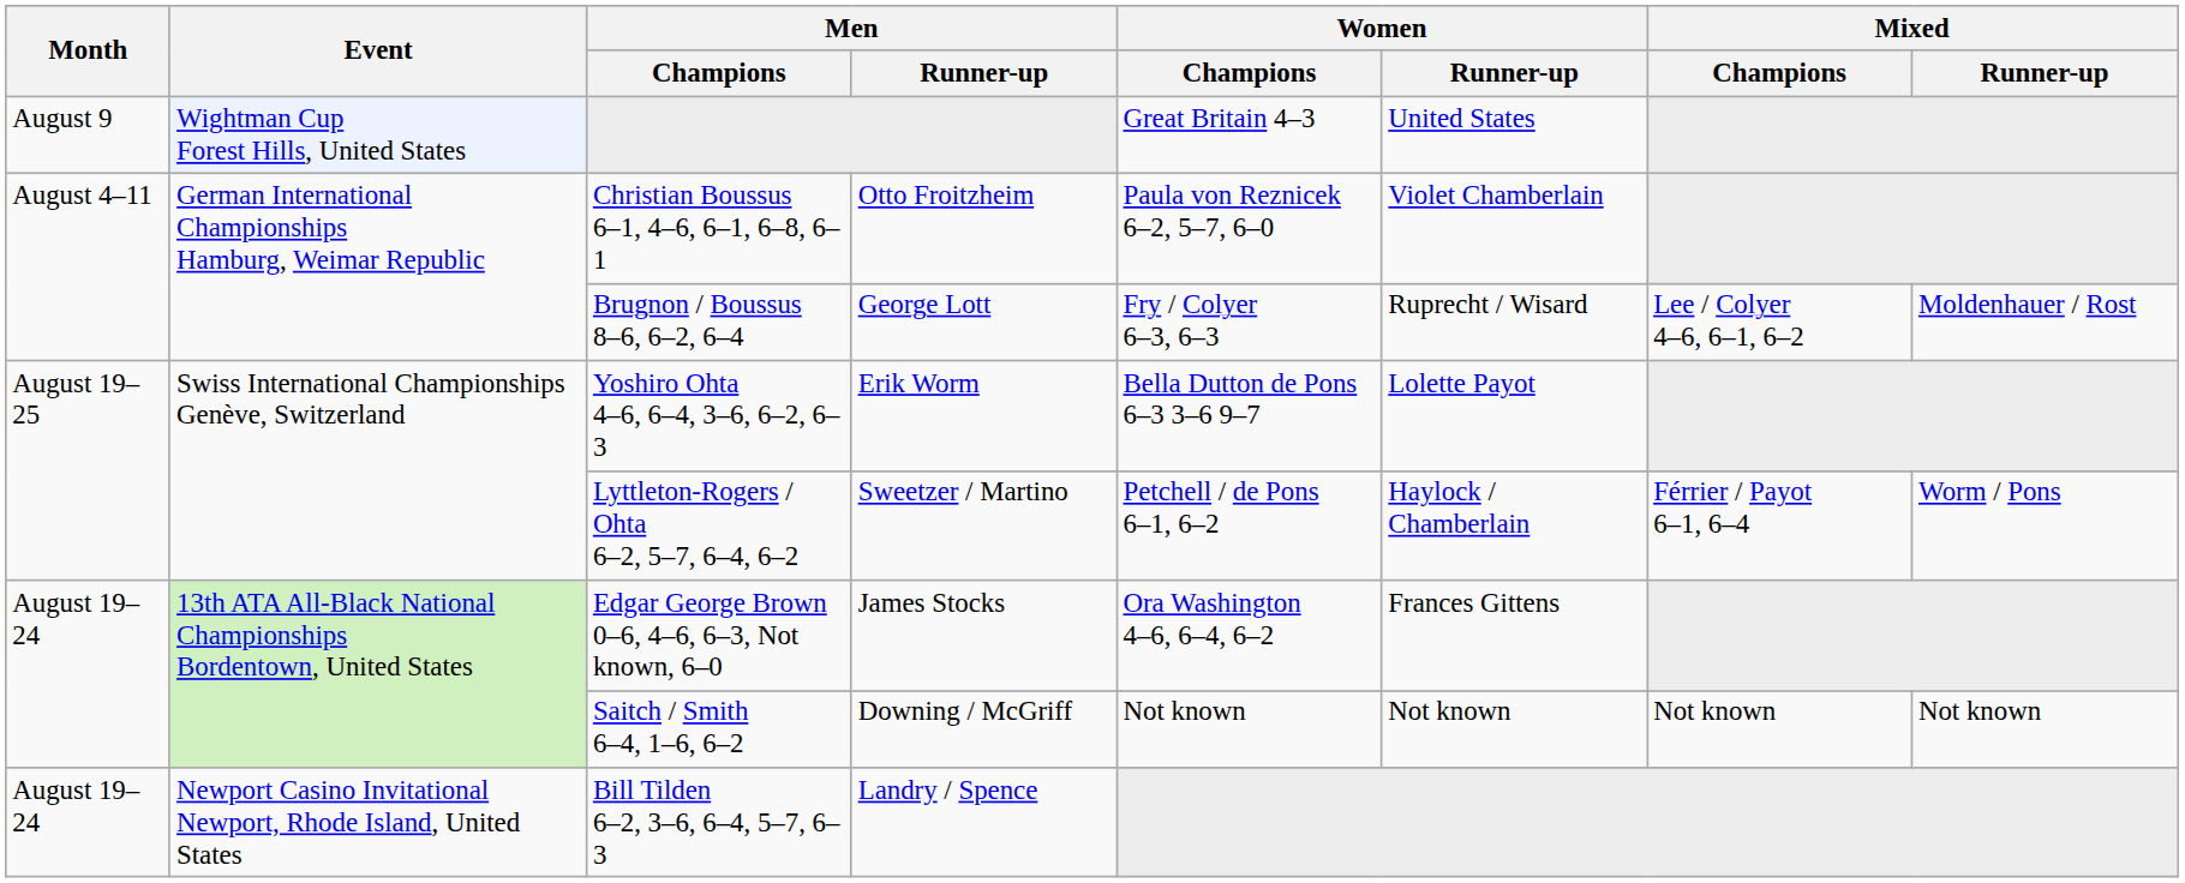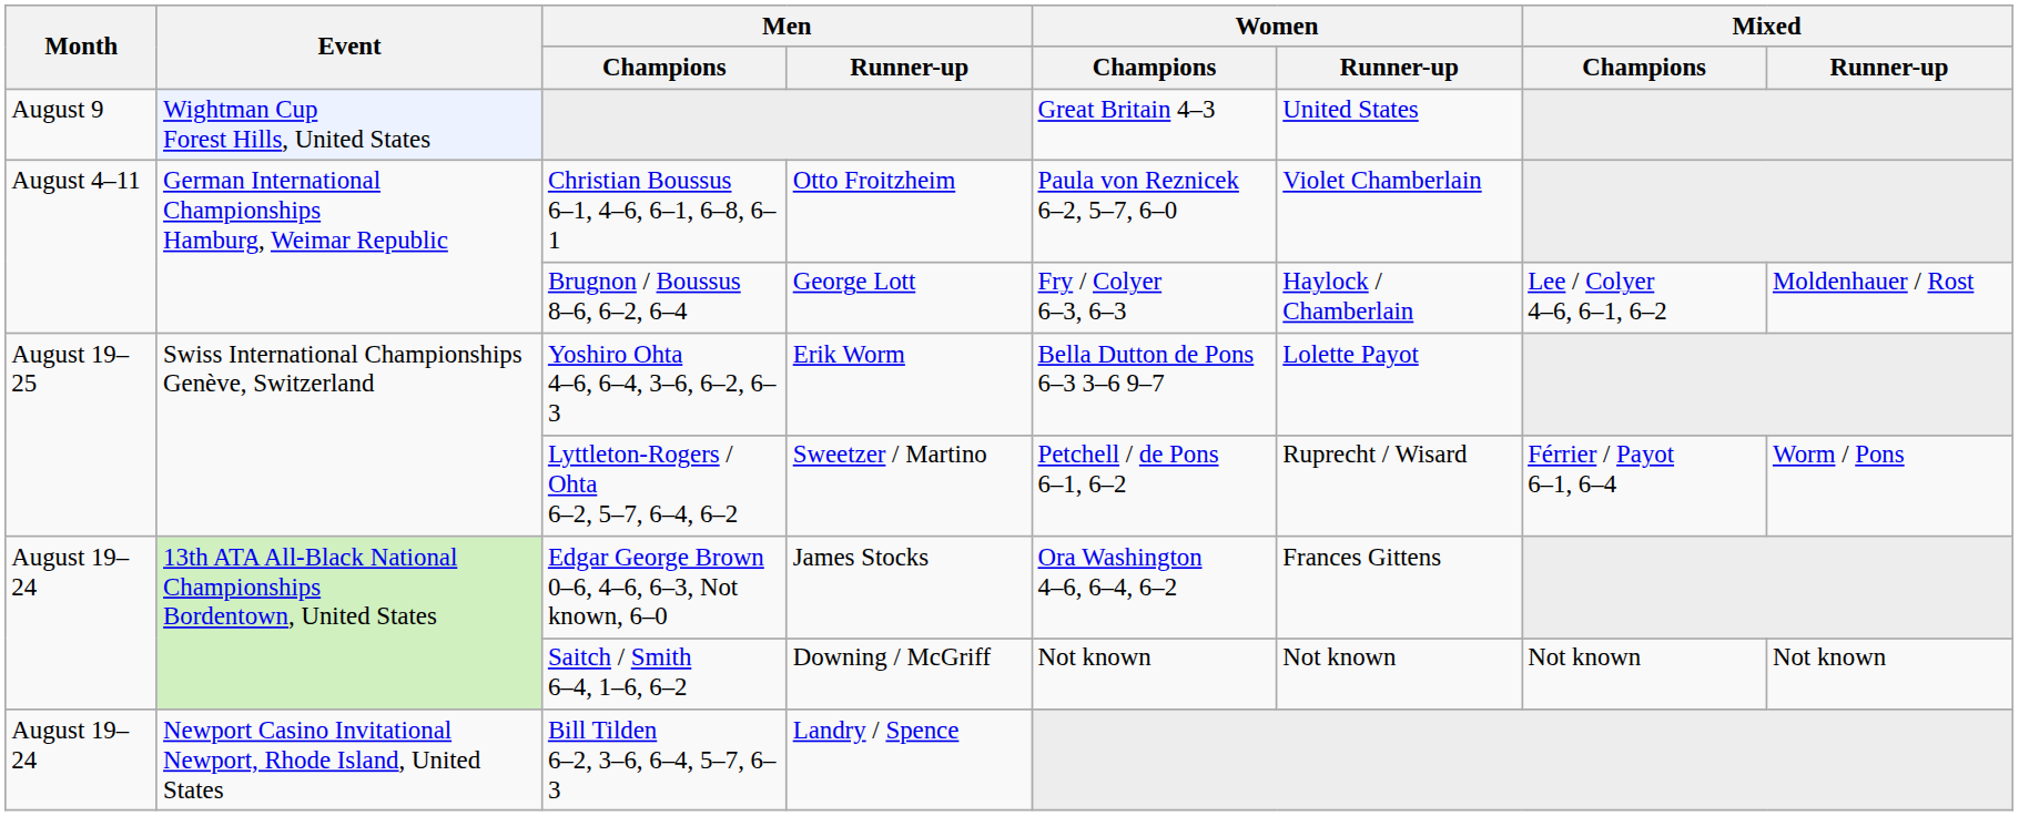 <table class="wikitable" style="font-size:85%;">
 <tr>
 <th rowspan="2" style="width:75px;">Month</th>
 <th rowspan="2" style="width:200px;">Event</th>
 <th colspan="2" style="width:250px;">Men</th>
 <th colspan="2" style="width:250px;">Women</th>
 <th colspan="2" style="width:250px;">Mixed</th>
 </tr>
 <tr>
 <th style="width:125px;">Champions</th>
 <th style="width:125px;">Runner-up</th>
 <th style="width:125px;">Champions</th>
 <th style="width:125px;">Runner-up</th>
 <th style="width:125px;">Champions</th>
 <th style="width:125px;">Runner-up</th>
 </tr>
 <tr valign=top>
 <td>August 9</td>
 <td style="background:#ECF2FF;"><a href='#'>Wightman Cup</a><br><a href='#'>Forest Hills</a>, United States</td>
 <td style="background:#ededed;" colspan="2"></td>
 <td> <a href='#'>Great Britain</a>  4–3</td>
 <td> <a href='#'>United States</a></td>
 <td style="background:#ededed;" colspan="2"></td>
 </tr>
 <tr valign=top>
 <td rowspan=2>August 4–11</td>
 <td rowspan="2"><a href='#'>German International Championships</a><br> <a href='#'>Hamburg</a>, <a href='#'>Weimar Republic</a></td>
 <td> <a href='#'>Christian Boussus</a><br>6–1, 4–6, 6–1, 6–8, 6–1</td>
 <td> <a href='#'>Otto Froitzheim</a></td>
 <td> <a href='#'>Paula von Reznicek</a><br>6–2, 5–7, 6–0</td>
 <td> <a href='#'>Violet Chamberlain</a></td>
 <td style="background:#ededed;" colspan="2"></td>
 </tr>
 <tr valign=top>
 <td> <a href='#'>Brugnon</a> /  <a href='#'>Boussus</a><br>8–6, 6–2, 6–4</td>
 <td> <a href='#'>George Lott</a></td>
 <td> <a href='#'>Fry</a> /  <a href='#'>Colyer</a><br>6–3, 6–3</td>
-<td>Ruprecht / Wisard</td>
+<td> <a href='#'>Haylock</a> /  <a href='#'>Chamberlain</a></td>
 <td> <a href='#'>Lee</a> /  <a href='#'>Colyer</a><br>4–6, 6–1, 6–2</td>
 <td> <a href='#'>Moldenhauer</a> /  <a href='#'>Rost</a></td>
 </tr>
 <tr valign=top>
 <td rowspan=2>August 19–25</td>
 <td rowspan="2">Swiss International Championships<br>Genève, Switzerland</td>
 <td> <a href='#'>Yoshiro Ohta</a><br>4–6, 6–4, 3–6, 6–2, 6–3</td>
 <td> <a href='#'>Erik Worm</a></td>
 <td> <a href='#'>Bella Dutton de Pons</a><br> 6–3 3–6 9–7</td>
 <td> <a href='#'>Lolette Payot</a></td>
 <td style="background:#ededed;" colspan="2"></td>
 </tr>
 <tr valign=top>
 <td> <a href='#'>Lyttleton-Rogers</a> /  <a href='#'>Ohta</a><br>6–2, 5–7, 6–4, 6–2</td>
 <td> <a href='#'>Sweetzer</a> /  Martino</td>
 <td> <a href='#'>Petchell</a> /   <a href='#'>de Pons</a><br>6–1, 6–2</td>
-<td> <a href='#'>Haylock</a> /  <a href='#'>Chamberlain</a></td>
+<td>Ruprecht / Wisard</td>
 <td> <a href='#'>Férrier</a> /  <a href='#'>Payot</a><br>6–1, 6–4</td>
 <td> <a href='#'>Worm</a> /  <a href='#'>Pons</a></td>
 </tr>
 <tr valign=top>
 <td rowspan=2>August 19–24</td>
 <td rowspan=2 style="background:#d0f0c0"><a href='#'>13th ATA All-Black National Championships</a><br><a href='#'>Bordentown</a>, United States</td>
 <td> <a href='#'>Edgar George Brown</a><br>0–6, 4–6, 6–3, Not known, 6–0</td>
 <td> James Stocks</td>
 <td> <a href='#'>Ora Washington</a><br>4–6, 6–4, 6–2</td>
 <td> Frances Gittens</td>
 <td style="background:#ededed;" colspan="2"></td>
 </tr>
 <tr valign=top>
 <td> <a href='#'>Saitch</a> /  <a href='#'>Smith</a><br>6–4, 1–6, 6–2</td>
 <td> Downing /  McGriff</td>
 <td>Not known</td>
 <td>Not known</td>
 <td>Not known</td>
 <td>Not known</td>
 </tr>
 <tr valign=top>
 <td>August 19–24</td>
 <td><a href='#'>Newport Casino Invitational</a><br><a href='#'>Newport, Rhode Island</a>, United States</td>
 <td> <a href='#'>Bill Tilden</a><br>6–2, 3–6, 6–4, 5–7, 6–3</td>
 <td> <a href='#'>Landry</a> /  <a href='#'>Spence</a></td>
 <td style="background:#ededed;" colspan="4"></td>
 </tr>
 </table>
